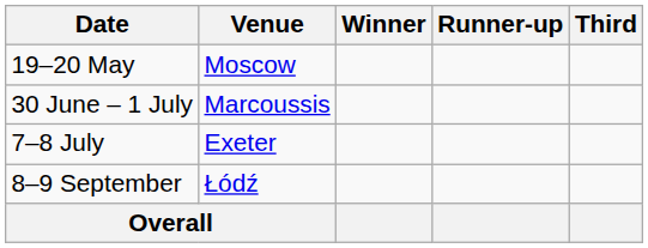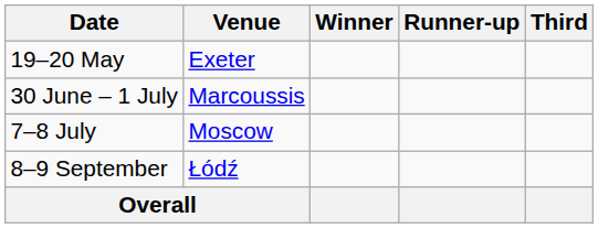 <table class="wikitable">
 <tr>
 <th>Date</th>
 <th>Venue</th>
 <th>Winner</th>
 <th>Runner-up</th>
 <th>Third</th>
 </tr>
 <tr>
 <td>19–20 May</td>
-<td> <a href='#'>Moscow</a></td>
+<td> <a href='#'>Exeter</a></td>
 <td></td>
 <td></td>
 <td></td>
 </tr>
 <tr>
 <td>30 June – 1 July</td>
 <td> <a href='#'>Marcoussis</a></td>
 <td></td>
 <td></td>
 <td></td>
 </tr>
 <tr>
 <td>7–8 July</td>
-<td> <a href='#'>Exeter</a></td>
+<td> <a href='#'>Moscow</a></td>
 <td></td>
 <td></td>
 <td></td>
 </tr>
 <tr>
 <td>8–9 September</td>
 <td> <a href='#'>Łódź</a></td>
 <td></td>
 <td></td>
 <td></td>
 </tr>
 <tr>
 <th colspan=2>Overall</th>
 <th></th>
 <th></th>
 <th></th>
 </tr>
 </table>
